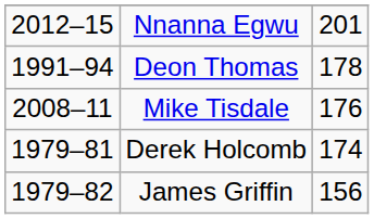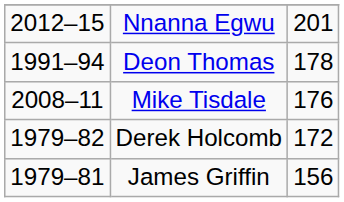 <table class="wikitable sortable" style="text-align:center">
 <tr>
 </tr>
 <tr>
 <td>2012–15</td>
 <td><a href='#'>Nnanna Egwu</a></td>
 <td>201</td>
 </tr>
 <tr>
 <td>1991–94</td>
 <td><a href='#'>Deon Thomas</a></td>
 <td>178</td>
 </tr>
 <tr>
 <td>2008–11</td>
 <td><a href='#'>Mike Tisdale</a></td>
 <td>176</td>
 </tr>
 <tr>
-<td>1979–81</td>
+<td>1979–82</td>
 <td>Derek Holcomb</td>
-<td>174</td>
+<td>172</td>
 </tr>
 <tr>
-<td>1979–82</td>
+<td>1979–81</td>
 <td>James Griffin</td>
 <td>156</td>
 </tr>
 </table>
